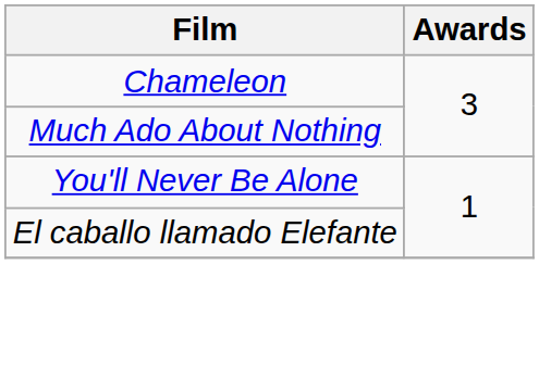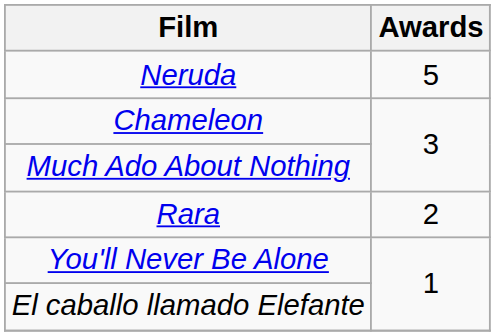 <table class="wikitable" rowspan="2" style="text-align:center;">
 <tr>
 <th>Film</th>
 <th>Awards</th>
+</tr>
+<tr>
+<td><em><a href='#'>Neruda</a></em></td>
+<td>5</td>
 </tr>
 <tr>
 <td><em><a href='#'>Chameleon</a></em></td>
 <td rowspan="2">3</td>
 </tr>
 <tr>
 <td><em><a href='#'>Much Ado About Nothing</a></em></td>
+</tr>
+<tr>
+<td><em><a href='#'>Rara</a></em></td>
+<td>2</td>
 </tr>
 <tr>
 <td><em><a href='#'>You'll Never Be Alone</a></em></td>
 <td rowspan="2">1</td>
 </tr>
 <tr>
 <td><em>El caballo llamado Elefante</em></td>
 </tr>
 <tr>
 </tr>
 </table>
